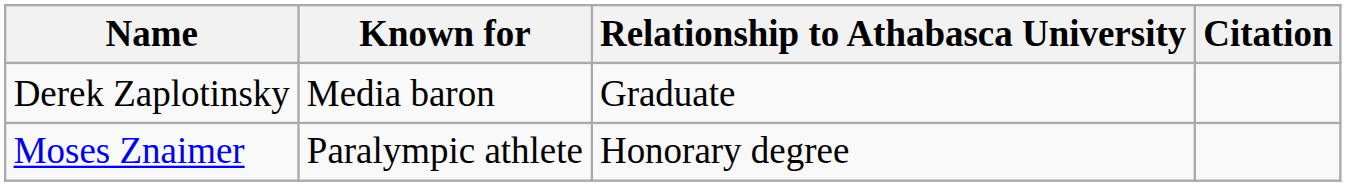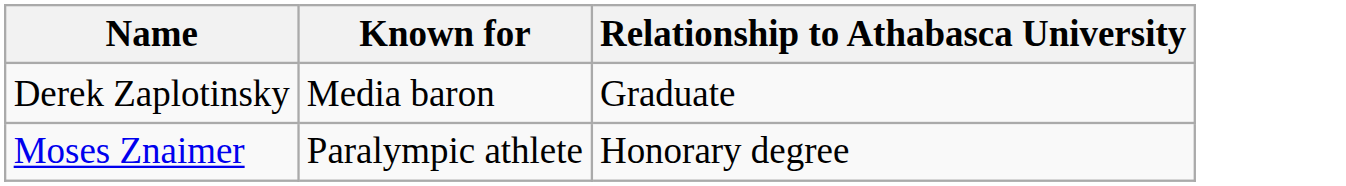 <table class="wikitable">
 <tr>
 <th>Name</th>
 <th>Known for</th>
 <th>Relationship to Athabasca University</th>
-<th>Citation</th>
 </tr>
 <tr>
 <td>Derek Zaplotinsky</td>
 <td>Media baron</td>
 <td>Graduate</td>
-<td></td>
 </tr>
 <tr>
 <td><a href='#'>Moses Znaimer</a></td>
 <td>Paralympic athlete</td>
 <td>Honorary degree</td>
-<td></td>
 </tr>
 </table>
